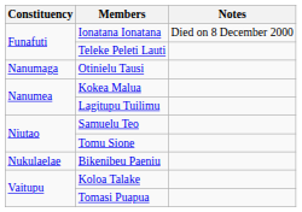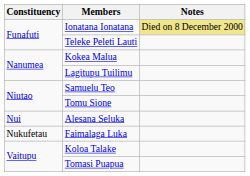 <table class="wikitable">
 <tr>
 <th>Constituency</th>
 <th>Members</th>
 <th>Notes</th>
 </tr>
 <tr>
 <td rowspan=2><a href='#'>Funafuti</a></td>
 <td><a href='#'>Ionatana Ionatana</a></td>
-<td>Died on 8 December 2000</td>
+<td style="background: khaki;">Died on 8 December 2000</td>
 </tr>
 <tr>
 <td><a href='#'>Teleke Peleti Lauti</a></td>
-<td></td>
-</tr>
-<tr>
-<td><a href='#'>Nanumaga</a></td>
-<td><a href='#'>Otinielu Tausi</a></td>
 <td></td>
 </tr>
 <tr>
 <td rowspan=2><a href='#'>Nanumea</a></td>
 <td><a href='#'>Kokea Malua</a></td>
 <td></td>
 </tr>
 <tr>
 <td><a href='#'>Lagitupu Tuilimu</a></td>
 <td></td>
 </tr>
 <tr>
 <td rowspan=2><a href='#'>Niutao</a></td>
 <td><a href='#'>Samuelu Teo</a></td>
 <td></td>
 </tr>
 <tr>
 <td><a href='#'>Tomu Sione</a></td>
 <td></td>
 </tr>
 <tr>
-<td><a href='#'>Nukulaelae</a></td>
-<td><a href='#'>Bikenibeu Paeniu</a></td>
+<td><a href='#'>Nui</a></td>
+<td><a href='#'>Alesana Seluka</a></td>
+<td></td>
+</tr>
+<tr>
+<td>Nukufetau</td>
+<td><a href='#'>Faimalaga Luka</a></td>
 <td></td>
 </tr>
 <tr>
 <td rowspan=2><a href='#'>Vaitupu</a></td>
 <td><a href='#'>Koloa Talake</a></td>
 <td></td>
 </tr>
 <tr>
 <td><a href='#'>Tomasi Puapua</a></td>
 <td></td>
 </tr>
 </table>
